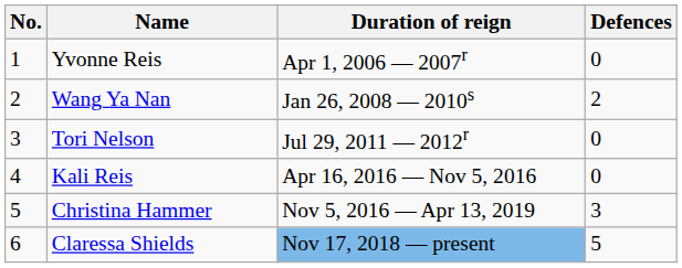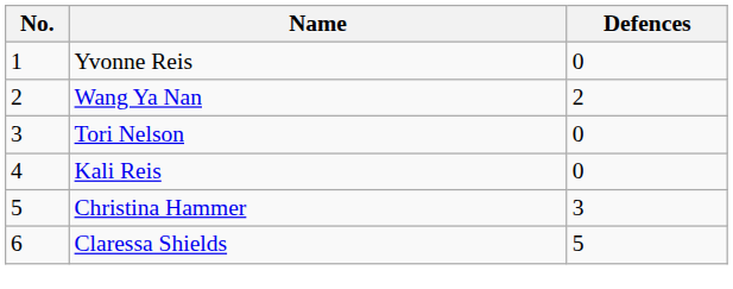 <table class="wikitable" width=80%>
 <tr>
 <th width=3%>No.</th>
 <th width=37%>Name</th>
-<th width=50%>Duration of reign</th>
 <th width=10%>Defences</th>
 </tr>
 <tr>
 <td>1</td>
 <td align=left> Yvonne Reis</td>
-<td>Apr 1, 2006 — 2007<sup>r</sup></td>
 <td>0</td>
 </tr>
 <tr>
 <td>2</td>
 <td align=left> <a href='#'>Wang Ya Nan</a></td>
-<td>Jan 26, 2008 — 2010<sup>s</sup></td>
 <td>2</td>
 </tr>
 <tr>
 <td>3</td>
 <td align=left> <a href='#'>Tori Nelson</a></td>
-<td>Jul 29, 2011 — 2012<sup>r</sup></td>
 <td>0</td>
 </tr>
 <tr>
 <td>4</td>
 <td align=left> <a href='#'>Kali Reis</a></td>
-<td>Apr 16, 2016 — Nov 5, 2016</td>
 <td>0</td>
 </tr>
 <tr>
 <td>5</td>
 <td align=left> <a href='#'>Christina Hammer</a></td>
-<td>Nov 5, 2016 — Apr 13, 2019</td>
 <td>3</td>
 </tr>
 <tr>
 <td>6</td>
 <td align=left> <a href='#'>Claressa Shields</a></td>
-<td style="background:#7CB9E8;" width=5px>Nov 17, 2018 — present</td>
 <td>5</td>
 </tr>
 </table>
